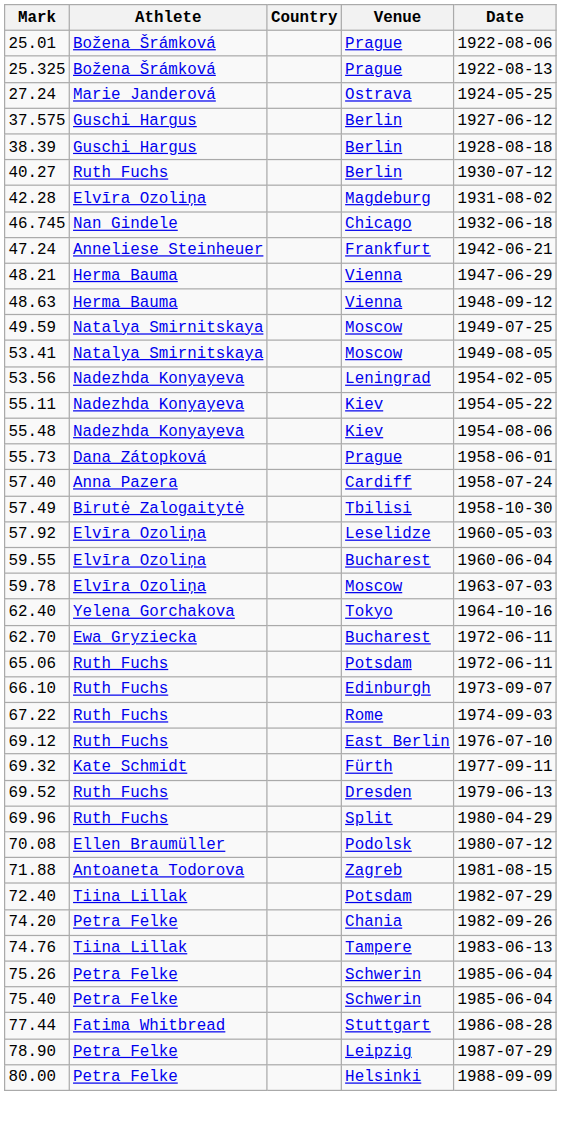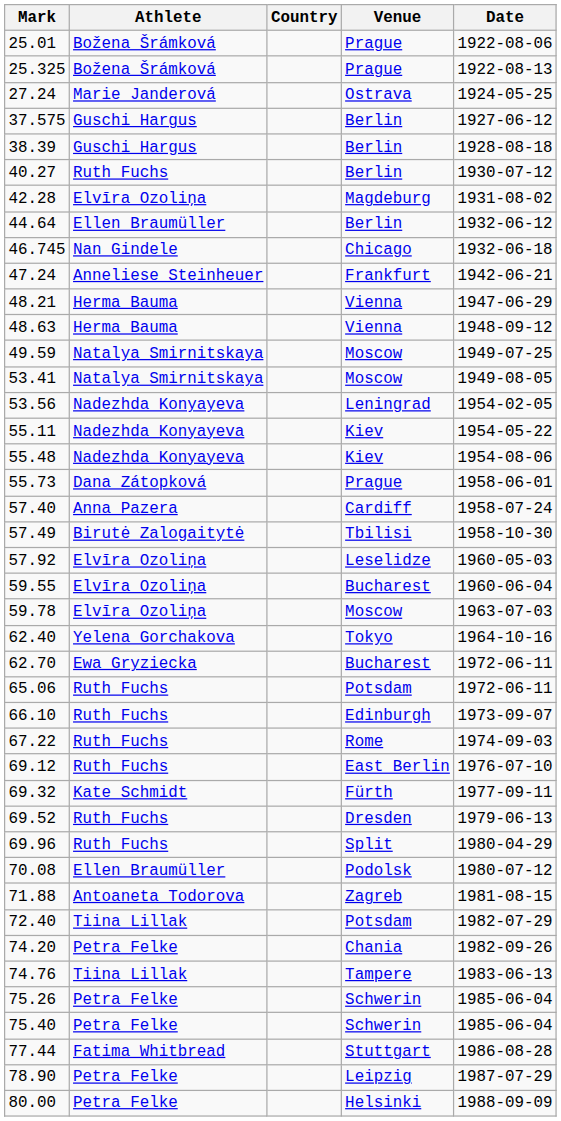 <table class="wikitable" border="1">
 <tr>
 <th>Mark</th>
 <th>Athlete</th>
 <th>Country</th>
 <th>Venue</th>
 <th>Date</th>
 </tr>
 <tr>
 <td>25.01</td>
 <td><a href='#'>Božena Šrámková</a></td>
 <td></td>
 <td><a href='#'>Prague</a></td>
 <td>1922-08-06</td>
 </tr>
 <tr>
 <td>25.325</td>
 <td><a href='#'>Božena Šrámková</a></td>
 <td></td>
 <td><a href='#'>Prague</a></td>
 <td>1922-08-13</td>
 </tr>
 <tr>
 <td>27.24</td>
 <td><a href='#'>Marie Janderová</a></td>
 <td></td>
 <td><a href='#'>Ostrava</a></td>
 <td>1924-05-25</td>
 </tr>
 <tr>
 <td>37.575</td>
 <td><a href='#'>Guschi Hargus</a></td>
 <td></td>
 <td><a href='#'>Berlin</a></td>
 <td>1927-06-12</td>
 </tr>
 <tr>
 <td>38.39</td>
 <td><a href='#'>Guschi Hargus</a></td>
 <td></td>
 <td><a href='#'>Berlin</a></td>
 <td>1928-08-18</td>
 </tr>
 <tr>
 <td>40.27</td>
 <td><a href='#'>Ruth Fuchs</a></td>
 <td></td>
 <td><a href='#'>Berlin</a></td>
 <td>1930-07-12</td>
 </tr>
 <tr>
 <td>42.28</td>
 <td><a href='#'>Elvīra Ozoliņa</a></td>
 <td></td>
 <td><a href='#'>Magdeburg</a></td>
 <td>1931-08-02</td>
+</tr>
+<tr>
+<td>44.64</td>
+<td><a href='#'>Ellen Braumüller</a></td>
+<td></td>
+<td><a href='#'>Berlin</a></td>
+<td>1932-06-12</td>
 </tr>
 <tr>
 <td>46.745</td>
 <td><a href='#'>Nan Gindele</a></td>
 <td></td>
 <td><a href='#'>Chicago</a></td>
 <td>1932-06-18</td>
 </tr>
 <tr>
 <td>47.24</td>
 <td><a href='#'>Anneliese Steinheuer</a></td>
 <td></td>
 <td><a href='#'>Frankfurt</a></td>
 <td>1942-06-21</td>
 </tr>
 <tr>
 <td>48.21</td>
 <td><a href='#'>Herma Bauma</a></td>
 <td></td>
 <td><a href='#'>Vienna</a></td>
 <td>1947-06-29</td>
 </tr>
 <tr>
 <td>48.63</td>
 <td><a href='#'>Herma Bauma</a></td>
 <td></td>
 <td><a href='#'>Vienna</a></td>
 <td>1948-09-12</td>
 </tr>
 <tr>
 <td>49.59</td>
 <td><a href='#'>Natalya Smirnitskaya</a></td>
 <td></td>
 <td><a href='#'>Moscow</a></td>
 <td>1949-07-25</td>
 </tr>
 <tr>
 <td>53.41</td>
 <td><a href='#'>Natalya Smirnitskaya</a></td>
 <td></td>
 <td><a href='#'>Moscow</a></td>
 <td>1949-08-05</td>
 </tr>
 <tr>
 <td>53.56</td>
 <td><a href='#'>Nadezhda Konyayeva</a></td>
 <td></td>
 <td><a href='#'>Leningrad</a></td>
 <td>1954-02-05</td>
 </tr>
 <tr>
 <td>55.11</td>
 <td><a href='#'>Nadezhda Konyayeva</a></td>
 <td></td>
 <td><a href='#'>Kiev</a></td>
 <td>1954-05-22</td>
 </tr>
 <tr>
 <td>55.48</td>
 <td><a href='#'>Nadezhda Konyayeva</a></td>
 <td></td>
 <td><a href='#'>Kiev</a></td>
 <td>1954-08-06</td>
 </tr>
 <tr>
 <td>55.73</td>
 <td><a href='#'>Dana Zátopková</a></td>
 <td></td>
 <td><a href='#'>Prague</a></td>
 <td>1958-06-01</td>
 </tr>
 <tr>
 <td>57.40</td>
 <td><a href='#'>Anna Pazera</a></td>
 <td></td>
 <td><a href='#'>Cardiff</a></td>
 <td>1958-07-24</td>
 </tr>
 <tr>
 <td>57.49</td>
 <td><a href='#'>Birutė Zalogaitytė</a></td>
 <td></td>
 <td><a href='#'>Tbilisi</a></td>
 <td>1958-10-30</td>
 </tr>
 <tr>
 <td>57.92</td>
 <td><a href='#'>Elvīra Ozoliņa</a></td>
 <td></td>
 <td><a href='#'>Leselidze</a></td>
 <td>1960-05-03</td>
 </tr>
 <tr>
 <td>59.55</td>
 <td><a href='#'>Elvīra Ozoliņa</a></td>
 <td></td>
 <td><a href='#'>Bucharest</a></td>
 <td>1960-06-04</td>
 </tr>
 <tr>
 <td>59.78</td>
 <td><a href='#'>Elvīra Ozoliņa</a></td>
 <td></td>
 <td><a href='#'>Moscow</a></td>
 <td>1963-07-03</td>
 </tr>
 <tr>
 <td>62.40</td>
 <td><a href='#'>Yelena Gorchakova</a></td>
 <td></td>
 <td><a href='#'>Tokyo</a></td>
 <td>1964-10-16</td>
 </tr>
 <tr>
 <td>62.70</td>
 <td><a href='#'>Ewa Gryziecka</a></td>
 <td></td>
 <td><a href='#'>Bucharest</a></td>
 <td>1972-06-11</td>
 </tr>
 <tr>
 <td>65.06</td>
 <td><a href='#'>Ruth Fuchs</a></td>
 <td></td>
 <td><a href='#'>Potsdam</a></td>
 <td>1972-06-11</td>
 </tr>
 <tr>
 <td>66.10</td>
 <td><a href='#'>Ruth Fuchs</a></td>
 <td></td>
 <td><a href='#'>Edinburgh</a></td>
 <td>1973-09-07</td>
 </tr>
 <tr>
 <td>67.22</td>
 <td><a href='#'>Ruth Fuchs</a></td>
 <td></td>
 <td><a href='#'>Rome</a></td>
 <td>1974-09-03</td>
 </tr>
 <tr>
 <td>69.12</td>
 <td><a href='#'>Ruth Fuchs</a></td>
 <td></td>
 <td><a href='#'>East Berlin</a></td>
 <td>1976-07-10</td>
 </tr>
 <tr>
 <td>69.32</td>
 <td><a href='#'>Kate Schmidt</a></td>
 <td></td>
 <td><a href='#'>Fürth</a></td>
 <td>1977-09-11</td>
 </tr>
 <tr>
 <td>69.52</td>
 <td><a href='#'>Ruth Fuchs</a></td>
 <td></td>
 <td><a href='#'>Dresden</a></td>
 <td>1979-06-13</td>
 </tr>
 <tr>
 <td>69.96</td>
 <td><a href='#'>Ruth Fuchs</a></td>
 <td></td>
 <td><a href='#'>Split</a></td>
 <td>1980-04-29</td>
 </tr>
 <tr>
 <td>70.08</td>
 <td><a href='#'>Ellen Braumüller</a></td>
 <td></td>
 <td><a href='#'>Podolsk</a></td>
 <td>1980-07-12</td>
 </tr>
 <tr>
 <td>71.88</td>
 <td><a href='#'>Antoaneta Todorova</a></td>
 <td></td>
 <td><a href='#'>Zagreb</a></td>
 <td>1981-08-15</td>
 </tr>
 <tr>
 <td>72.40</td>
 <td><a href='#'>Tiina Lillak</a></td>
 <td></td>
 <td><a href='#'>Potsdam</a></td>
 <td>1982-07-29</td>
 </tr>
 <tr>
 <td>74.20</td>
 <td><a href='#'>Petra Felke</a></td>
 <td></td>
 <td><a href='#'>Chania</a></td>
 <td>1982-09-26</td>
 </tr>
 <tr>
 <td>74.76</td>
 <td><a href='#'>Tiina Lillak</a></td>
 <td></td>
 <td><a href='#'>Tampere</a></td>
 <td>1983-06-13</td>
 </tr>
 <tr>
 <td>75.26</td>
 <td><a href='#'>Petra Felke</a></td>
 <td></td>
 <td><a href='#'>Schwerin</a></td>
 <td>1985-06-04</td>
 </tr>
 <tr>
 <td>75.40</td>
 <td><a href='#'>Petra Felke</a></td>
 <td></td>
 <td><a href='#'>Schwerin</a></td>
 <td>1985-06-04</td>
 </tr>
 <tr>
 <td>77.44</td>
 <td><a href='#'>Fatima Whitbread</a></td>
 <td></td>
 <td><a href='#'>Stuttgart</a></td>
 <td>1986-08-28</td>
 </tr>
 <tr>
 <td>78.90</td>
 <td><a href='#'>Petra Felke</a></td>
 <td></td>
 <td><a href='#'>Leipzig</a></td>
 <td>1987-07-29</td>
 </tr>
 <tr>
 <td>80.00</td>
 <td><a href='#'>Petra Felke</a></td>
 <td></td>
 <td><a href='#'>Helsinki</a></td>
 <td>1988-09-09</td>
 </tr>
 </table>
